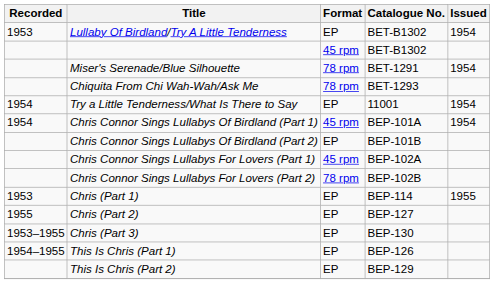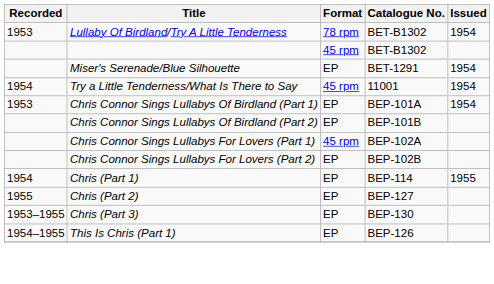 <table class="wikitable">
 <tr>
 <th>Recorded</th>
 <th>Title</th>
 <th>Format</th>
 <th>Catalogue No.</th>
 <th>Issued</th>
 </tr>
 <tr>
 <td>1953</td>
 <td><em><a href='#'>Lullaby Of Birdland</a>/<a href='#'>Try A Little Tenderness</a></em></td>
-<td>EP</td>
+<td><a href='#'>78 rpm</a></td>
 <td>BET-B1302</td>
 <td>1954</td>
 </tr>
 <tr>
 <td></td>
 <td></td>
 <td><a href='#'>45 rpm</a></td>
 <td>BET-B1302</td>
 <td></td>
 </tr>
 <tr>
 <td></td>
 <td><em>Miser's Serenade/Blue Silhouette</em></td>
-<td><a href='#'>78 rpm</a></td>
+<td>EP</td>
 <td>BET-1291</td>
 <td>1954</td>
 </tr>
 <tr>
-<td></td>
-<td><em>Chiquita From Chi Wah-Wah/Ask Me</em></td>
-<td><a href='#'>78 rpm</a></td>
-<td>BET-1293</td>
-<td></td>
-</tr>
-<tr>
 <td>1954</td>
 <td><em>Try a Little Tenderness/What Is There to Say</em></td>
-<td>EP</td>
+<td><a href='#'>45 rpm</a></td>
 <td>11001</td>
 <td>1954</td>
 </tr>
 <tr>
-<td>1954</td>
+<td>1953</td>
 <td><em>Chris Connor Sings Lullabys Of Birdland (Part 1)</em></td>
-<td><a href='#'>45 rpm</a></td>
+<td>EP</td>
 <td>BEP-101A</td>
 <td>1954</td>
 </tr>
 <tr>
 <td></td>
 <td><em>Chris Connor Sings Lullabys Of Birdland (Part 2)</em></td>
 <td>EP</td>
 <td>BEP-101B</td>
 <td></td>
 </tr>
 <tr>
 <td></td>
 <td><em>Chris Connor Sings Lullabys For Lovers (Part 1)</em></td>
 <td><a href='#'>45 rpm</a></td>
 <td>BEP-102A</td>
 <td></td>
 </tr>
 <tr>
 <td></td>
 <td><em>Chris Connor Sings Lullabys For Lovers (Part 2)</em></td>
-<td><a href='#'>78 rpm</a></td>
+<td>EP</td>
 <td>BEP-102B</td>
 <td></td>
 </tr>
 <tr>
-<td>1953</td>
+<td>1954</td>
 <td><em>Chris (Part 1)</em></td>
 <td>EP</td>
 <td>BEP-114</td>
 <td>1955</td>
 </tr>
 <tr>
 <td>1955</td>
 <td><em>Chris (Part 2)</em></td>
 <td>EP</td>
 <td>BEP-127</td>
 <td></td>
 </tr>
 <tr>
 <td>1953–1955</td>
 <td><em>Chris (Part 3)</em></td>
 <td>EP</td>
 <td>BEP-130</td>
 <td></td>
 </tr>
 <tr>
 <td>1954–1955</td>
 <td><em>This Is Chris (Part 1)</em></td>
 <td>EP</td>
 <td>BEP-126</td>
 <td></td>
 </tr>
 <tr>
-<td></td>
-<td><em>This Is Chris (Part 2)</em></td>
-<td>EP</td>
-<td>BEP-129</td>
-<td></td>
-</tr>
-<tr>
 </tr>
 </table>
